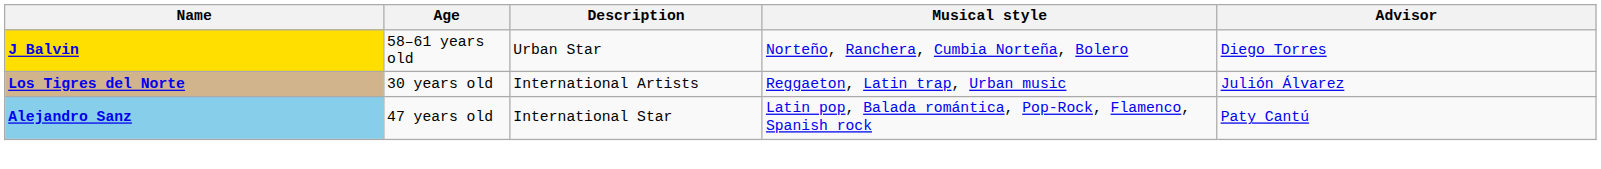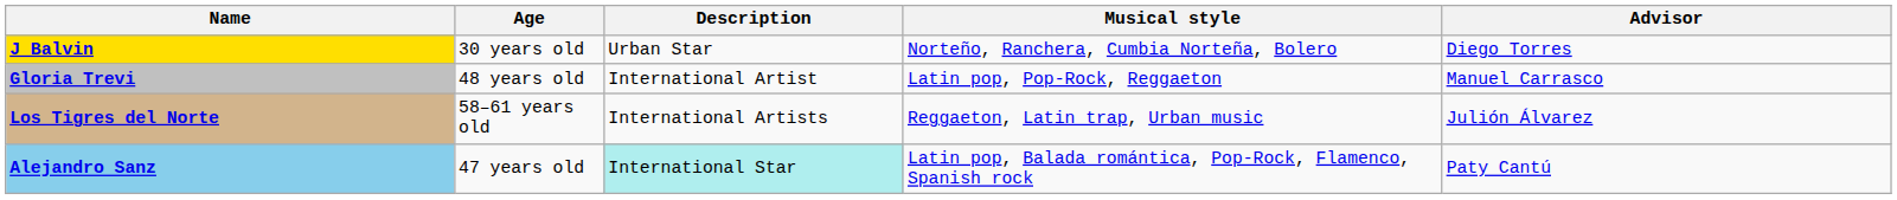 <table class="wikitable" style="font-size:90%; width:100%">
 <tr>
 <th width="15%">Name</th>
 <th width="05%">Age</th>
 <th width="10%">Description</th>
 <th width="18%">Musical style</th>
 <th width="15%">Advisor</th>
 </tr>
 <tr>
 <td style="background:#FFDF00"><strong><a href='#'>J Balvin</a></strong></td>
-<td>58–61 years old</td>
+<td>30 years old</td>
 <td>Urban Star</td>
 <td><a href='#'>Norteño</a>, <a href='#'>Ranchera</a>, <a href='#'>Cumbia Norteña</a>, <a href='#'>Bolero</a></td>
 <td><a href='#'>Diego Torres</a></td>
 </tr>
 <tr>
+<td style="background:silver"><strong><a href='#'>Gloria Trevi</a></strong></td>
+<td>48 years old</td>
+<td>International Artist</td>
+<td><a href='#'>Latin pop</a>, <a href='#'>Pop-Rock</a>, <a href='#'>Reggaeton</a></td>
+<td><a href='#'>Manuel Carrasco</a></td>
+</tr>
+<tr>
 <td style="background:tan"><strong><a href='#'>Los Tigres del Norte</a></strong></td>
-<td>30 years old</td>
+<td>58–61 years old</td>
 <td>International Artists</td>
 <td><a href='#'>Reggaeton</a>, <a href='#'>Latin trap</a>, <a href='#'>Urban music</a></td>
 <td><a href='#'>Julión Álvarez</a></td>
 </tr>
 <tr>
 <td style="background:skyblue"><strong><a href='#'>Alejandro Sanz</a></strong></td>
 <td>47 years old</td>
-<td>International Star</td>
+<td style="background: paleturquoise;">International Star</td>
 <td><a href='#'>Latin pop</a>, <a href='#'>Balada romántica</a>, <a href='#'>Pop-Rock</a>, <a href='#'>Flamenco</a>, <a href='#'>Spanish rock</a></td>
 <td><a href='#'>Paty Cantú</a></td>
 </tr>
 </table>
